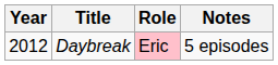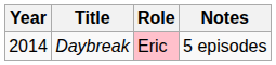 <table class="wikitable">
 <tr>
 <th>Year</th>
 <th>Title</th>
 <th>Role</th>
 <th class="unsortable">Notes</th>
 </tr>
 <tr>
-<td>2012</td>
+<td>2014</td>
 <td><em>Daybreak</em></td>
 <td style="background: pink;">Eric</td>
 <td>5 episodes</td>
 </tr>
 </table>
